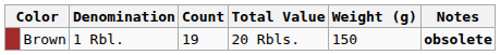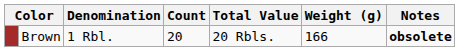 <table class="wikitable">
 <tr>
 <th colspan=2>Color</th>
 <th>Denomination</th>
 <th>Count</th>
 <th>Total Value</th>
 <th>Weight (g)</th>
 <th>Notes</th>
 </tr>
 <tr>
 <td style="background:Brown"> </td>
 <td>Brown</td>
 <td>1 Rbl.</td>
-<td>19</td>
+<td>20</td>
 <td>20 Rbls.</td>
-<td>150</td>
+<td>166</td>
 <td><strong>obsolete</strong></td>
 </tr>
 <tr>
 </tr>
 </table>
